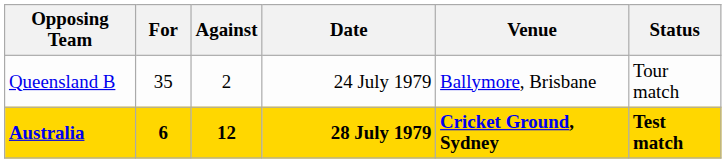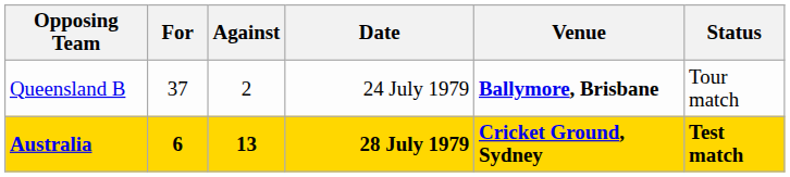 <table class=wikitable>
 <tr>
 <th>Opposing Team</th>
 <th>For</th>
 <th>Against</th>
 <th>Date</th>
 <th>Venue</th>
 <th>Status</th>
 </tr>
 <tr bgcolor=#fdfdfd>
 <td><a href='#'>Queensland B</a></td>
-<td align=center width=40>35</td>
+<td align=center width=40>37</td>
 <td align=center width=40>2</td>
 <td width=140 align=right>24 July 1979</td>
-<td><a href='#'>Ballymore</a>, Brisbane</td>
+<td><strong><a href='#'>Ballymore</a>, Brisbane</strong></td>
 <td>Tour match</td>
 </tr>
 <tr bgcolor=gold>
 <td><strong><a href='#'>Australia</a></strong></td>
 <td align=center width=40><strong>6</strong></td>
-<td align=center width=40><strong>12</strong></td>
+<td align=center width=40><strong>13</strong></td>
 <td width=140 align=right><strong>28 July 1979</strong></td>
 <td><strong><a href='#'>Cricket Ground</a>, Sydney</strong></td>
 <td><strong>Test match</strong></td>
 </tr>
 </table>
